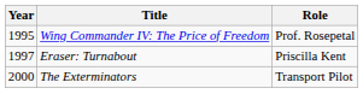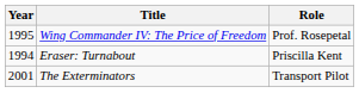 <table class="wikitable sortable">
 <tr>
 <th>Year</th>
 <th>Title</th>
 <th>Role</th>
 </tr>
 <tr>
 <td>1995</td>
 <td><em><a href='#'>Wing Commander IV: The Price of Freedom</a></em></td>
 <td>Prof. Rosepetal</td>
 </tr>
 <tr>
-<td>1997</td>
+<td>1994</td>
 <td><em>Eraser: Turnabout</em></td>
 <td>Priscilla Kent</td>
 </tr>
 <tr>
-<td>2000</td>
+<td>2001</td>
 <td><em>The Exterminators</em></td>
 <td>Transport Pilot</td>
 </tr>
 </table>
